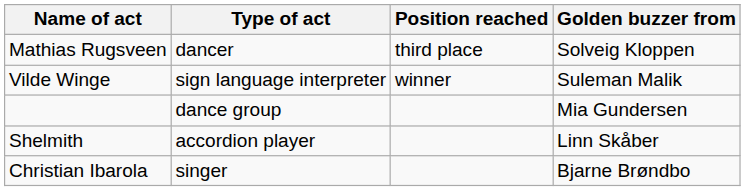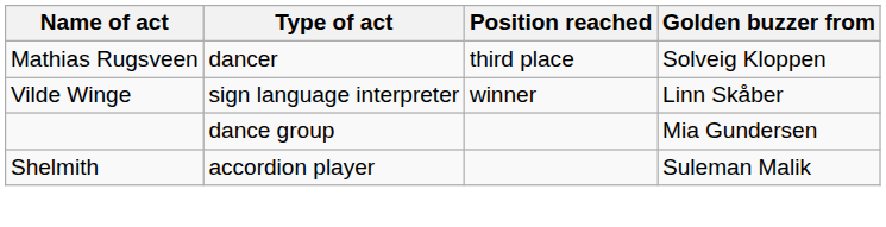 <table class="wikitable">
 <tr>
 <th>Name of act</th>
 <th>Type of act</th>
 <th>Position reached</th>
 <th>Golden buzzer from</th>
 </tr>
 <tr>
 <td>Mathias Rugsveen</td>
 <td>dancer</td>
 <td>third place</td>
 <td>Solveig Kloppen</td>
 </tr>
 <tr>
 <td>Vilde Winge</td>
 <td>sign language interpreter</td>
 <td>winner</td>
-<td>Suleman Malik</td>
+<td>Linn Skåber</td>
 </tr>
 <tr>
 <td></td>
 <td>dance group</td>
 <td></td>
 <td>Mia Gundersen</td>
 </tr>
 <tr>
 <td>Shelmith</td>
 <td>accordion player</td>
 <td></td>
-<td>Linn Skåber</td>
-</tr>
-<tr>
-<td>Christian Ibarola</td>
-<td>singer</td>
-<td></td>
-<td>Bjarne Brøndbo</td>
+<td>Suleman Malik</td>
 </tr>
 </table>
